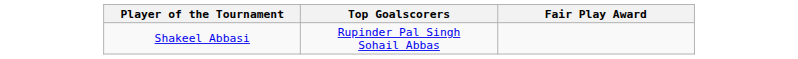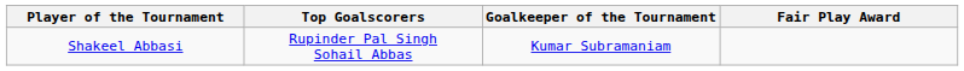 <table class=wikitable style="margin:auto; text-align:center">
 <tr>
 <th style="width: 220px;">Player of the Tournament</th>
 <th style="width: 220px;">Top Goalscorers</th>
+<th style="width: 220px;">Goalkeeper of the Tournament</th>
 <th style="width: 220px;">Fair Play Award</th>
 </tr>
 <tr>
 <td> <a href='#'>Shakeel Abbasi</a></td>
 <td> <a href='#'>Rupinder Pal Singh</a><br> <a href='#'>Sohail Abbas</a></td>
+<td> <a href='#'>Kumar Subramaniam</a></td>
 <td><br></td>
 </tr>
 </table>
